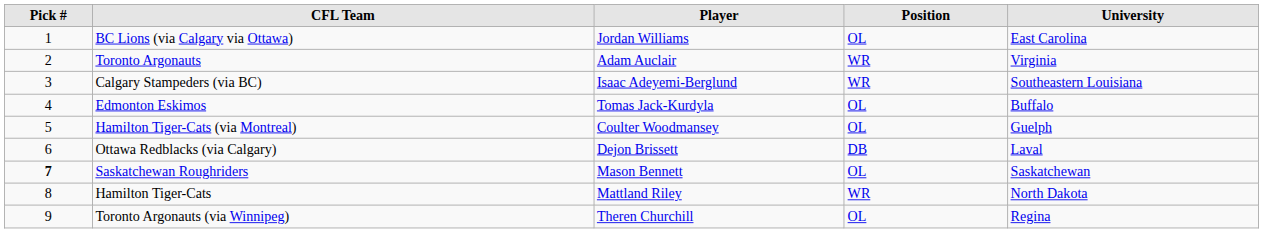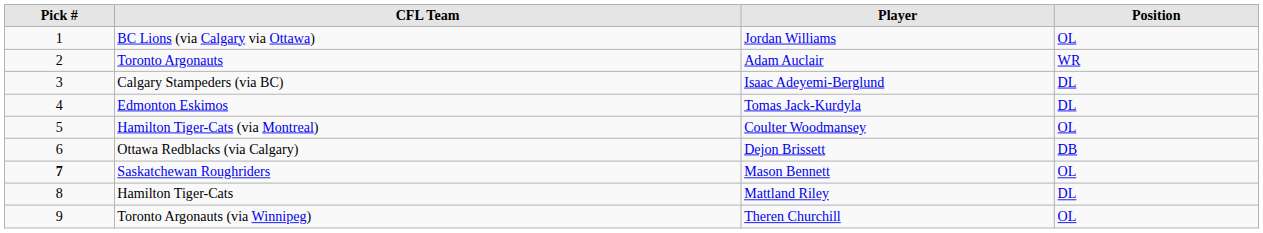 <table class="wikitable" style="width: 90%">
 <tr>
 <th style="background:#E5E5E5;" width=7%>Pick #</th>
 <th width=40% style="background:#E5E5E5;">CFL Team</th>
 <th width=20% style="background:#E5E5E5;">Player</th>
 <th width=13% style="background:#E5E5E5;">Position</th>
-<th width=20% style="background:#E5E5E5;">University</th>
 </tr>
 <tr>
 <td align=center>1</td>
 <td><a href='#'>BC Lions</a> (via <a href='#'>Calgary</a> via <a href='#'>Ottawa</a>)</td>
 <td><a href='#'>Jordan Williams</a></td>
 <td><a href='#'>OL</a></td>
-<td><a href='#'>East Carolina</a></td>
 </tr>
 <tr>
 <td align=center>2</td>
 <td><a href='#'>Toronto Argonauts</a></td>
 <td><a href='#'>Adam Auclair</a></td>
 <td><a href='#'>WR</a></td>
-<td><a href='#'>Virginia</a></td>
 </tr>
 <tr>
 <td align=center>3</td>
 <td>Calgary Stampeders (via BC)</td>
 <td><a href='#'>Isaac Adeyemi-Berglund</a></td>
-<td><a href='#'>WR</a></td>
-<td><a href='#'>Southeastern Louisiana</a></td>
+<td><a href='#'>DL</a></td>
 </tr>
 <tr>
 <td align=center>4</td>
 <td><a href='#'>Edmonton Eskimos</a></td>
 <td><a href='#'>Tomas Jack-Kurdyla</a></td>
-<td><a href='#'>OL</a></td>
-<td><a href='#'>Buffalo</a></td>
+<td><a href='#'>DL</a></td>
 </tr>
 <tr>
 <td align=center>5</td>
 <td><a href='#'>Hamilton Tiger-Cats</a> (via <a href='#'>Montreal</a>)</td>
 <td><a href='#'>Coulter Woodmansey</a></td>
 <td><a href='#'>OL</a></td>
-<td><a href='#'>Guelph</a></td>
 </tr>
 <tr>
 <td align=center>6</td>
 <td>Ottawa Redblacks (via Calgary)</td>
 <td><a href='#'>Dejon Brissett</a></td>
 <td><a href='#'>DB</a></td>
-<td><a href='#'>Laval</a></td>
 </tr>
 <tr>
 <td align=center><strong>7</strong></td>
 <td><a href='#'>Saskatchewan Roughriders</a></td>
 <td><a href='#'>Mason Bennett</a></td>
 <td><a href='#'>OL</a></td>
-<td><a href='#'>Saskatchewan</a></td>
 </tr>
 <tr>
 <td align=center>8</td>
 <td>Hamilton Tiger-Cats</td>
 <td><a href='#'>Mattland Riley</a></td>
-<td><a href='#'>WR</a></td>
-<td><a href='#'>North Dakota</a></td>
+<td><a href='#'>DL</a></td>
 </tr>
 <tr>
 <td align=center>9</td>
 <td>Toronto Argonauts (via <a href='#'>Winnipeg</a>)</td>
 <td><a href='#'>Theren Churchill</a></td>
 <td><a href='#'>OL</a></td>
-<td><a href='#'>Regina</a></td>
 </tr>
 </table>
